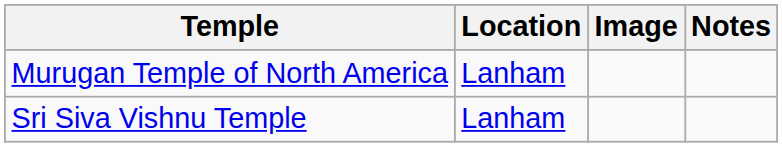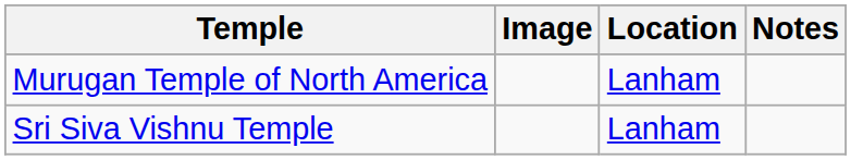 <table class="wikitable sortable" id="tableTempleWikiMD">
 <tr>
 <th>Temple</th>
+<th>Image</th>
 <th>Location</th>
-<th>Image</th>
 <th>Notes</th>
 </tr>
 <tr>
 <td><a href='#'>Murugan Temple of North America</a></td>
+<td></td>
 <td><a href='#'>Lanham</a></td>
-<td></td>
 <td></td>
 </tr>
 <tr>
 <td><a href='#'>Sri Siva Vishnu Temple</a></td>
+<td></td>
 <td><a href='#'>Lanham</a></td>
-<td></td>
 <td></td>
 </tr>
 </table>
